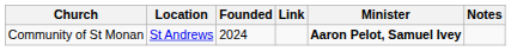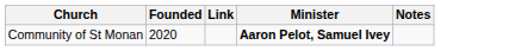 <table class="wikitable">
 <tr>
 <th>Church</th>
-<th>Location</th>
 <th>Founded</th>
 <th>Link</th>
 <th>Minister</th>
 <th>Notes</th>
 </tr>
 <tr>
 <td>Community of St Monan</td>
-<td><a href='#'>St Andrews</a></td>
-<td>2024</td>
+<td>2020</td>
 <td></td>
 <td><strong>Aaron Pelot, Samuel Ivey</strong></td>
 <td></td>
 </tr>
 </table>
